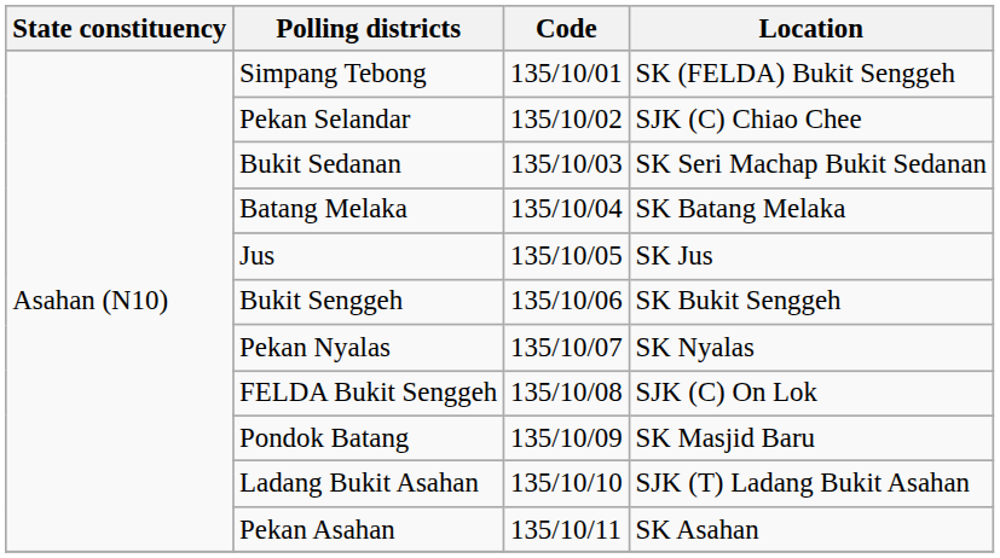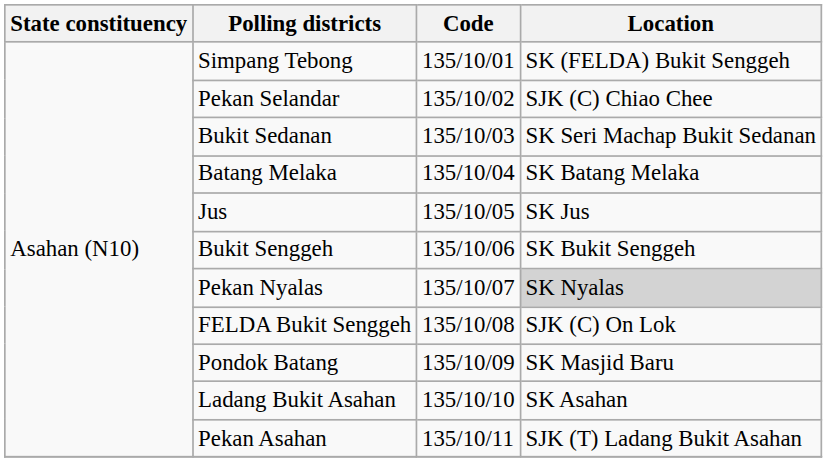 <table class="wikitable sortable mw-collapsible" style="white-space:nowrap;font-size:85%">
 <tr>
 <th>State constituency</th>
 <th>Polling districts</th>
 <th>Code</th>
 <th>Location</th>
 </tr>
 <tr>
 <td rowspan="11">Asahan (N10)</td>
 <td>Simpang Tebong</td>
 <td>135/10/01</td>
 <td>SK (FELDA) Bukit Senggeh</td>
 </tr>
 <tr>
 <td>Pekan Selandar</td>
 <td>135/10/02</td>
 <td>SJK (C) Chiao Chee</td>
 </tr>
 <tr>
 <td>Bukit Sedanan</td>
 <td>135/10/03</td>
 <td>SK Seri Machap Bukit Sedanan</td>
 </tr>
 <tr>
 <td>Batang Melaka</td>
 <td>135/10/04</td>
 <td>SK Batang Melaka</td>
 </tr>
 <tr>
 <td>Jus</td>
 <td>135/10/05</td>
 <td>SK Jus</td>
 </tr>
 <tr>
 <td>Bukit Senggeh</td>
 <td>135/10/06</td>
 <td>SK Bukit Senggeh</td>
 </tr>
 <tr>
 <td>Pekan Nyalas</td>
 <td>135/10/07</td>
-<td>SK Nyalas</td>
+<td style="background: lightgrey;">SK Nyalas</td>
 </tr>
 <tr>
 <td>FELDA Bukit Senggeh</td>
 <td>135/10/08</td>
 <td>SJK (C) On Lok</td>
 </tr>
 <tr>
 <td>Pondok Batang</td>
 <td>135/10/09</td>
 <td>SK Masjid Baru</td>
 </tr>
 <tr>
 <td>Ladang Bukit Asahan</td>
 <td>135/10/10</td>
-<td>SJK (T) Ladang Bukit Asahan</td>
+<td>SK Asahan</td>
 </tr>
 <tr>
 <td>Pekan Asahan</td>
 <td>135/10/11</td>
-<td>SK Asahan</td>
+<td>SJK (T) Ladang Bukit Asahan</td>
 </tr>
 <tr>
 </tr>
 </table>
